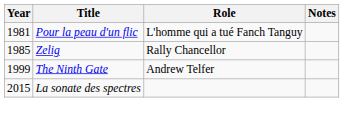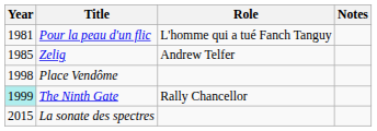 <table class="wikitable">
 <tr>
 <th>Year</th>
 <th>Title</th>
 <th>Role</th>
 <th>Notes</th>
 </tr>
 <tr>
 <td>1981</td>
 <td><em><a href='#'>Pour la peau d'un flic</a></em></td>
 <td>L'homme qui a tué Fanch Tanguy</td>
 <td></td>
 </tr>
 <tr>
 <td>1985</td>
 <td><em><a href='#'>Zelig</a></em></td>
-<td>Rally Chancellor</td>
+<td>Andrew Telfer</td>
 <td></td>
 </tr>
 <tr>
-<td>1999</td>
+<td>1998</td>
+<td><em>Place Vendôme</em></td>
+<td></td>
+<td></td>
+</tr>
+<tr>
+<td style="background: paleturquoise;">1999</td>
 <td><em><a href='#'>The Ninth Gate</a></em></td>
-<td>Andrew Telfer</td>
+<td>Rally Chancellor</td>
 <td></td>
 </tr>
 <tr>
 <td>2015</td>
 <td><em>La sonate des spectres</em></td>
 <td></td>
 <td></td>
 </tr>
 </table>
